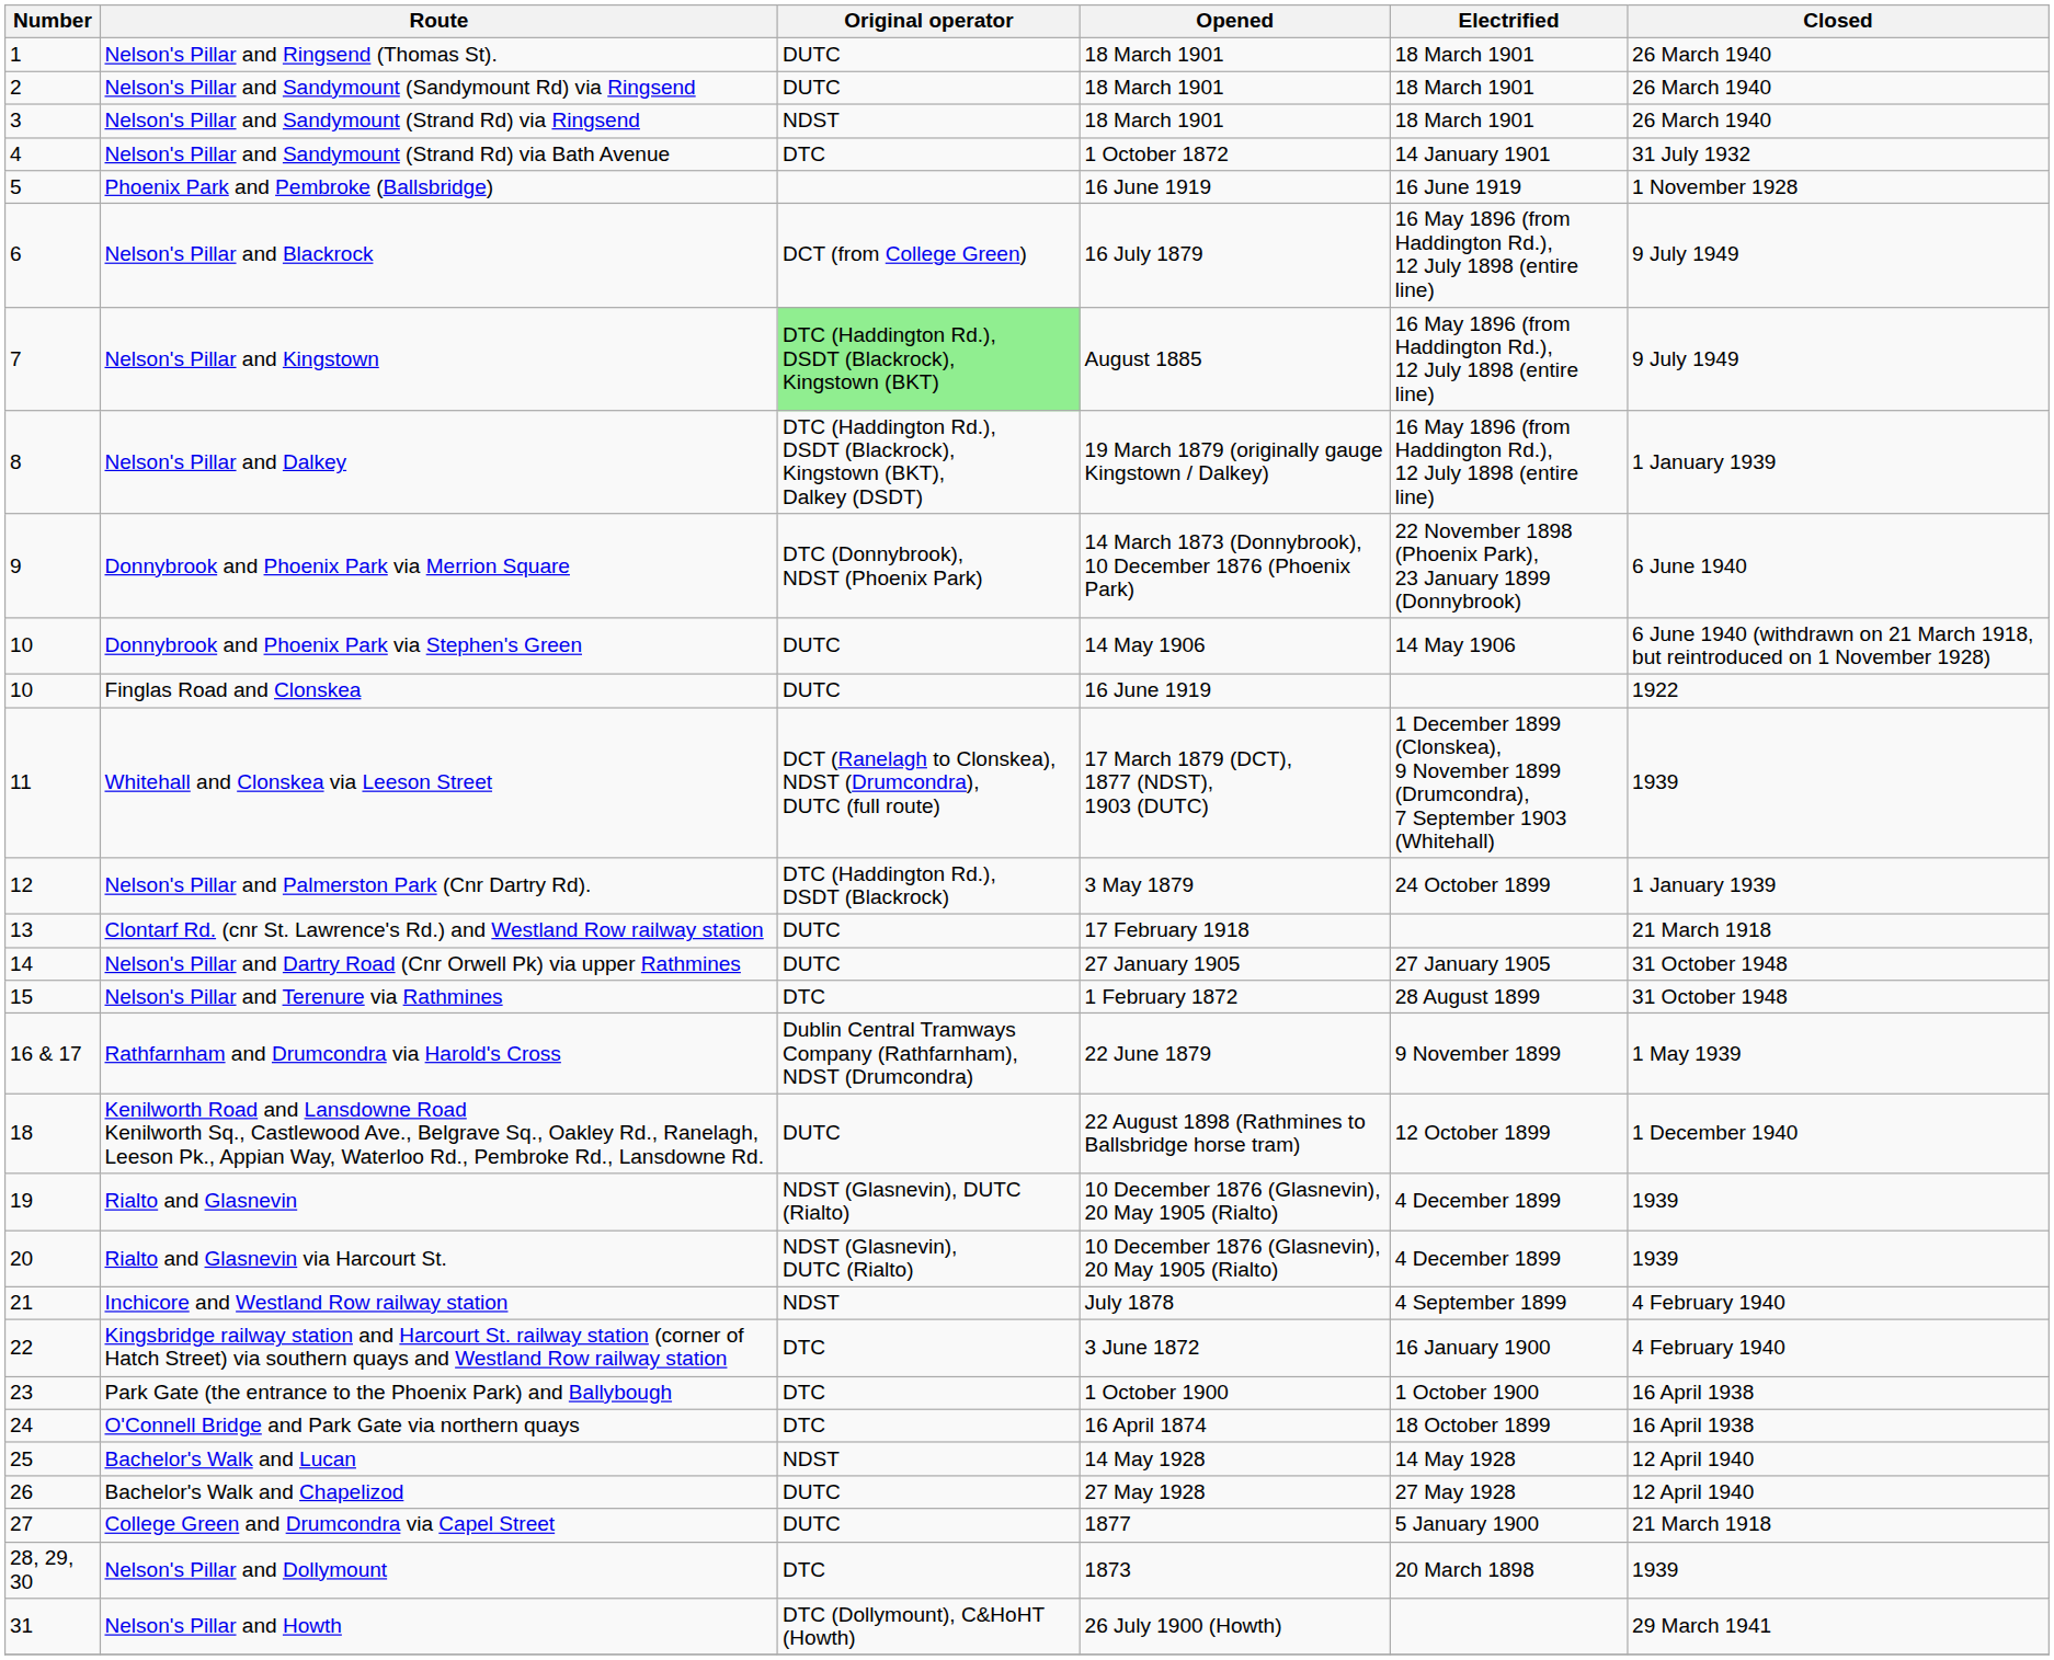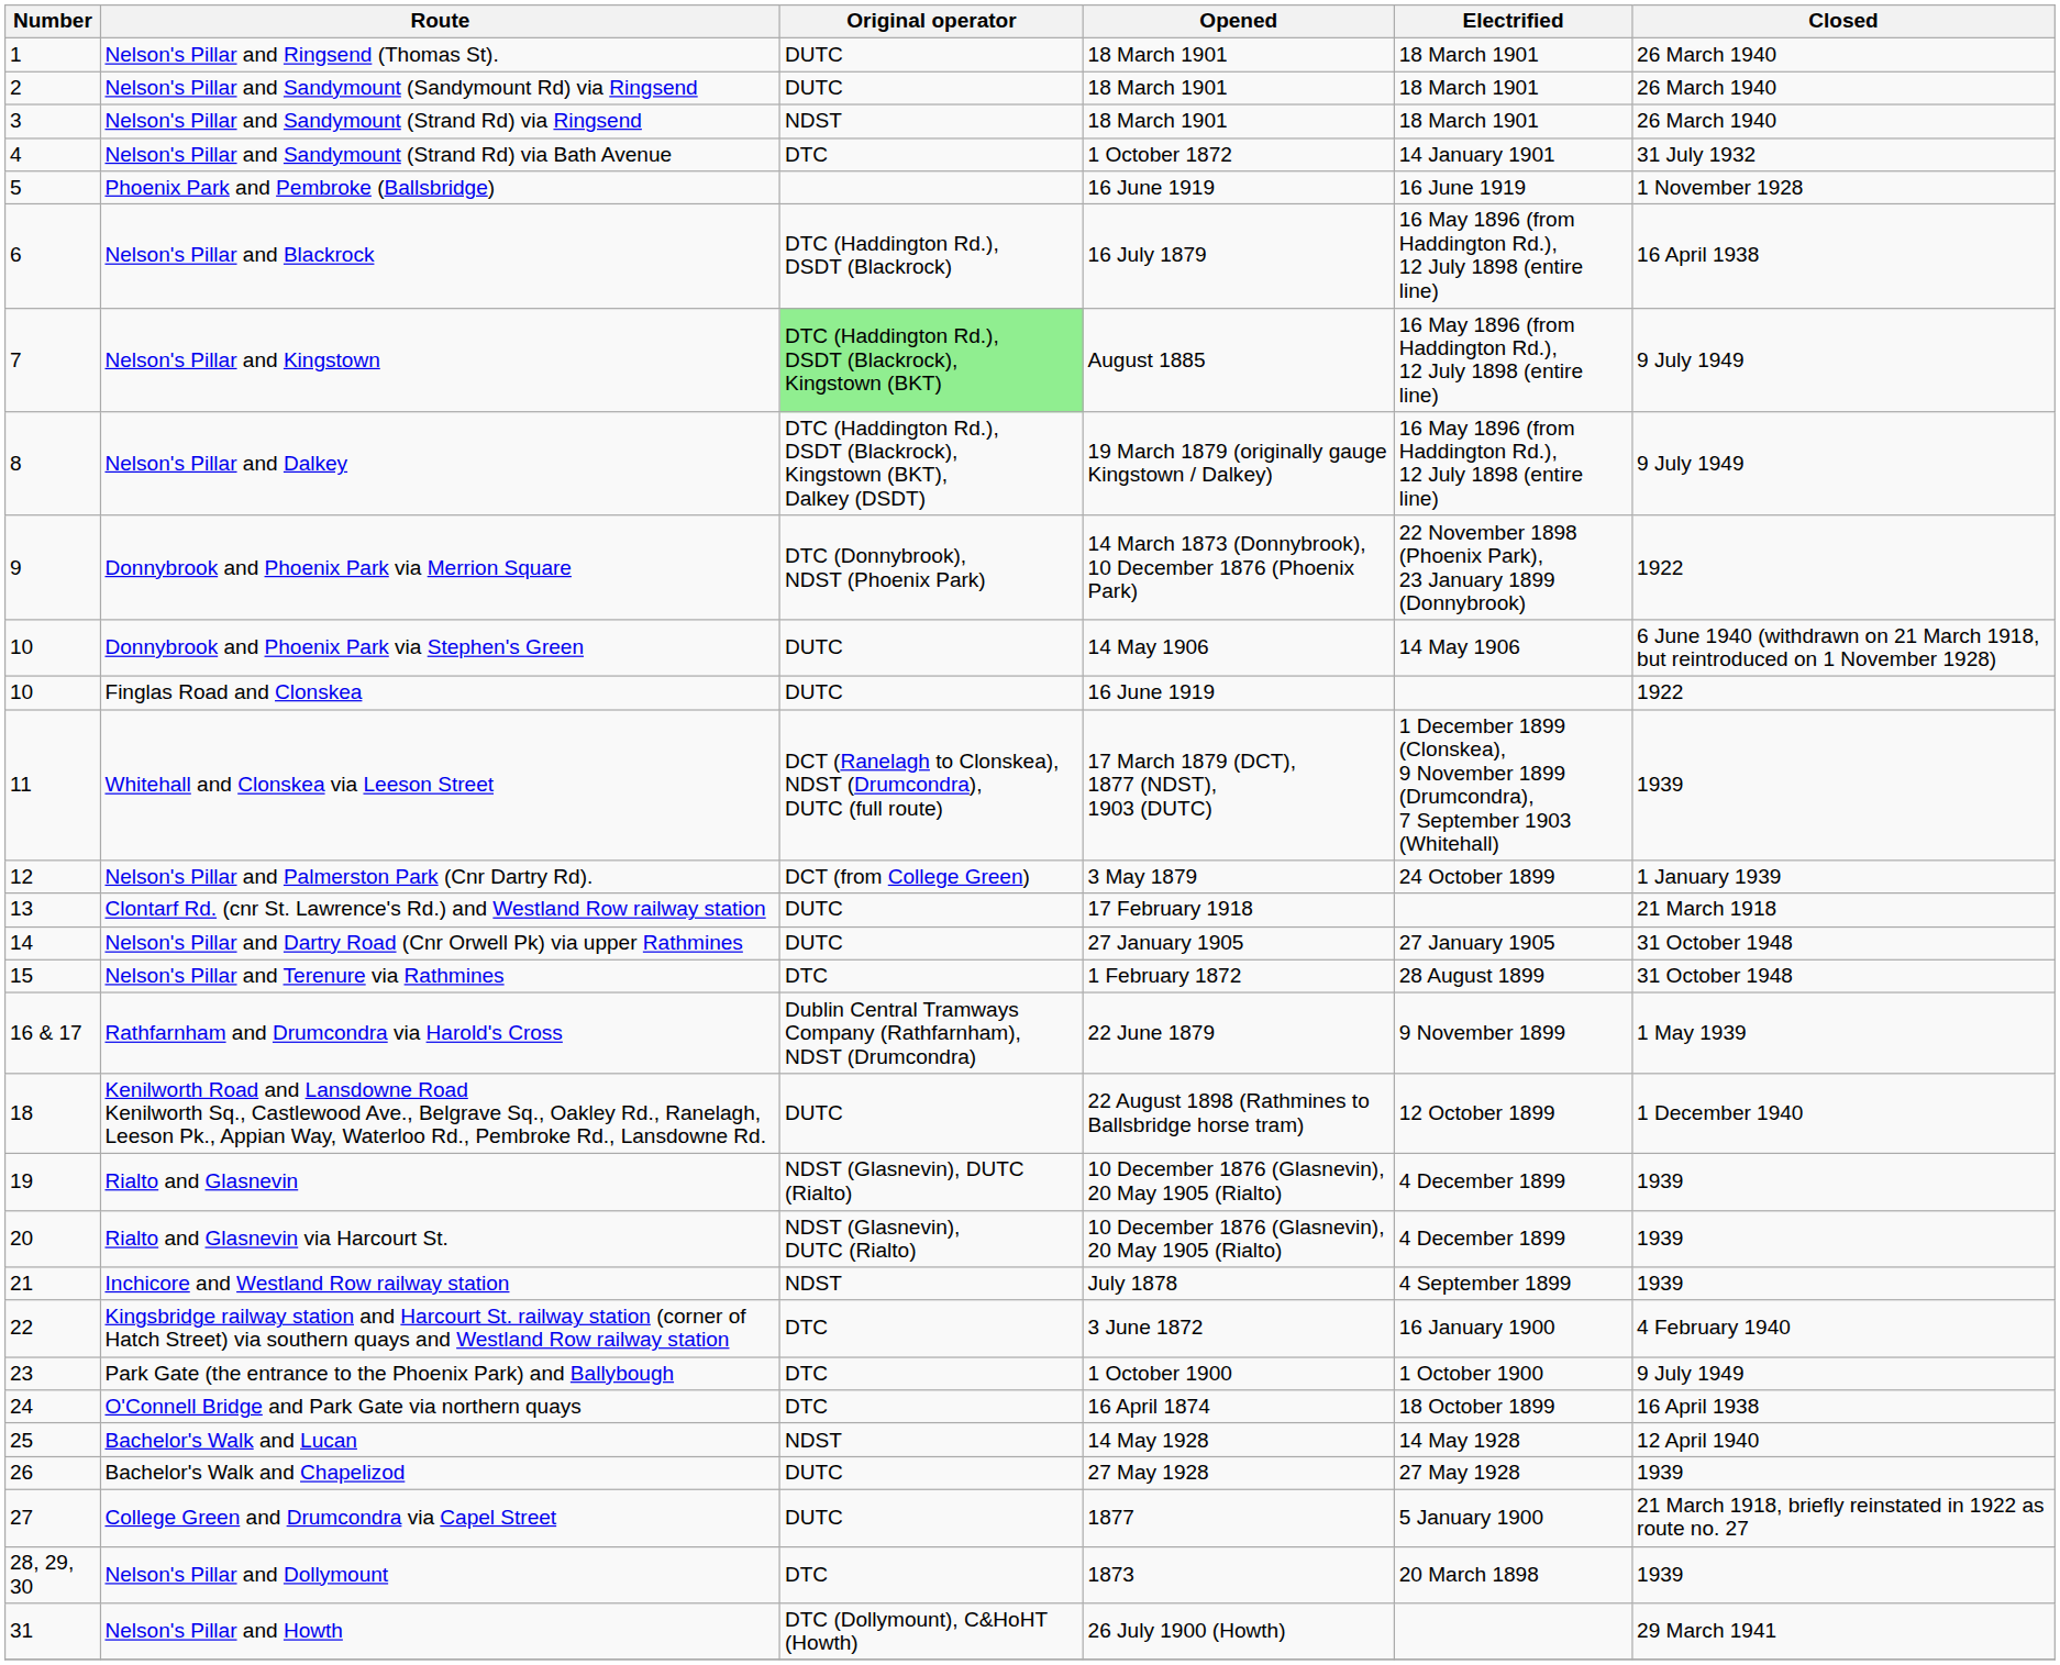 <table class="wikitable sortable">
 <tr>
 <th>Number</th>
 <th>Route</th>
 <th>Original operator</th>
 <th>Opened</th>
 <th>Electrified</th>
 <th>Closed</th>
 </tr>
 <tr>
 <td>1</td>
 <td><a href='#'>Nelson's Pillar</a> and <a href='#'>Ringsend</a> (Thomas St).</td>
 <td>DUTC</td>
 <td>18 March 1901</td>
 <td>18 March 1901</td>
 <td>26 March 1940</td>
 </tr>
 <tr>
 <td>2</td>
 <td><a href='#'>Nelson's Pillar</a> and <a href='#'>Sandymount</a> (Sandymount Rd) via <a href='#'>Ringsend</a></td>
 <td>DUTC</td>
 <td>18 March 1901</td>
 <td>18 March 1901</td>
 <td>26 March 1940</td>
 </tr>
 <tr>
 <td>3</td>
 <td><a href='#'>Nelson's Pillar</a> and <a href='#'>Sandymount</a> (Strand Rd) via <a href='#'>Ringsend</a></td>
 <td>NDST</td>
 <td>18 March 1901</td>
 <td>18 March 1901</td>
 <td>26 March 1940</td>
 </tr>
 <tr>
 <td>4</td>
 <td><a href='#'>Nelson's Pillar</a> and <a href='#'>Sandymount</a> (Strand Rd) via Bath Avenue</td>
 <td>DTC</td>
 <td>1 October 1872</td>
 <td>14 January 1901</td>
 <td>31 July 1932</td>
 </tr>
 <tr>
 <td>5</td>
 <td><a href='#'>Phoenix Park</a> and <a href='#'>Pembroke</a> (<a href='#'>Ballsbridge</a>)</td>
 <td></td>
 <td>16 June 1919</td>
 <td>16 June 1919</td>
 <td>1 November 1928</td>
 </tr>
 <tr>
 <td>6</td>
 <td><a href='#'>Nelson's Pillar</a> and <a href='#'>Blackrock</a></td>
-<td>DCT (from <a href='#'>College Green</a>)</td>
+<td>DTC (Haddington Rd.),<br> DSDT (Blackrock)</td>
 <td>16 July 1879</td>
 <td>16 May 1896 (from Haddington Rd.),<br> 12 July 1898 (entire line)</td>
-<td>9 July 1949</td>
+<td>16 April 1938</td>
 </tr>
 <tr>
 <td>7</td>
 <td><a href='#'>Nelson's Pillar</a> and <a href='#'>Kingstown</a></td>
 <td style="background: lightgreen;">DTC (Haddington Rd.),<br> DSDT (Blackrock),<br> Kingstown (BKT)</td>
 <td>August 1885</td>
 <td>16 May 1896 (from Haddington Rd.),<br> 12 July 1898 (entire line)</td>
 <td>9 July 1949</td>
 </tr>
 <tr>
 <td>8</td>
 <td><a href='#'>Nelson's Pillar</a> and <a href='#'>Dalkey</a></td>
 <td>DTC (Haddington Rd.),<br> DSDT (Blackrock),<br> Kingstown (BKT),<br> Dalkey (DSDT)</td>
 <td>19 March 1879 (originally  gauge Kingstown / Dalkey)</td>
 <td>16 May 1896 (from Haddington Rd.),<br> 12 July 1898 (entire line)</td>
-<td>1 January 1939</td>
+<td>9 July 1949</td>
 </tr>
 <tr>
 <td>9</td>
 <td><a href='#'>Donnybrook</a> and <a href='#'>Phoenix Park</a> via <a href='#'>Merrion Square</a></td>
 <td>DTC (Donnybrook),<br> NDST (Phoenix Park)</td>
 <td>14 March 1873 (Donnybrook),<br> 10 December 1876 (Phoenix Park)</td>
 <td>22 November 1898 (Phoenix Park),<br> 23 January 1899 (Donnybrook)</td>
-<td>6 June 1940</td>
+<td>1922</td>
 </tr>
 <tr>
 <td>10</td>
 <td><a href='#'>Donnybrook</a> and <a href='#'>Phoenix Park</a> via <a href='#'>Stephen's Green</a></td>
 <td>DUTC</td>
 <td>14 May 1906</td>
 <td>14 May 1906</td>
 <td>6 June 1940 (withdrawn on 21 March 1918, but reintroduced on 1 November 1928)</td>
 </tr>
 <tr>
 <td>10</td>
 <td>Finglas Road and <a href='#'>Clonskea</a></td>
 <td>DUTC</td>
 <td>16 June 1919</td>
 <td></td>
 <td>1922</td>
 </tr>
 <tr>
 <td>11</td>
 <td><a href='#'>Whitehall</a> and <a href='#'>Clonskea</a> via <a href='#'>Leeson Street</a></td>
 <td>DCT (<a href='#'>Ranelagh</a> to Clonskea),<br> NDST (<a href='#'>Drumcondra</a>),<br> DUTC (full route)</td>
 <td>17 March 1879 (DCT),<br> 1877 (NDST),<br> 1903 (DUTC)</td>
 <td>1 December 1899 (Clonskea),<br> 9 November 1899 (Drumcondra),<br> 7 September 1903 (Whitehall)</td>
 <td>1939</td>
 </tr>
 <tr>
 <td>12</td>
 <td><a href='#'>Nelson's Pillar</a> and <a href='#'>Palmerston Park</a> (Cnr Dartry Rd).</td>
-<td>DTC (Haddington Rd.),<br> DSDT (Blackrock)</td>
+<td>DCT (from <a href='#'>College Green</a>)</td>
 <td>3 May 1879</td>
 <td>24 October 1899</td>
 <td>1 January 1939</td>
 </tr>
 <tr>
 <td>13</td>
 <td><a href='#'>Clontarf Rd.</a> (cnr St. Lawrence's Rd.) and <a href='#'>Westland Row railway station</a></td>
 <td>DUTC</td>
 <td>17 February 1918</td>
 <td></td>
 <td>21 March 1918</td>
 </tr>
 <tr>
 <td>14</td>
 <td><a href='#'>Nelson's Pillar</a> and <a href='#'>Dartry Road</a> (Cnr Orwell Pk) via upper <a href='#'>Rathmines</a></td>
 <td>DUTC</td>
 <td>27 January 1905</td>
 <td>27 January 1905</td>
 <td>31 October 1948</td>
 </tr>
 <tr>
 <td>15</td>
 <td><a href='#'>Nelson's Pillar</a> and <a href='#'>Terenure</a> via <a href='#'>Rathmines</a></td>
 <td>DTC</td>
 <td>1 February 1872</td>
 <td>28 August 1899</td>
 <td>31 October 1948</td>
 </tr>
 <tr>
 <td>16 & 17</td>
 <td><a href='#'>Rathfarnham</a> and <a href='#'>Drumcondra</a> via <a href='#'>Harold's Cross</a></td>
 <td>Dublin Central Tramways Company (Rathfarnham),<br> NDST (Drumcondra)</td>
 <td>22 June 1879</td>
 <td>9 November 1899</td>
 <td>1 May 1939</td>
 </tr>
 <tr>
 <td>18</td>
 <td><a href='#'>Kenilworth Road</a> and <a href='#'>Lansdowne Road</a><br>Kenilworth Sq., Castlewood Ave., Belgrave Sq., Oakley Rd., Ranelagh, Leeson Pk., Appian Way, Waterloo Rd., Pembroke Rd., Lansdowne Rd.</td>
 <td>DUTC</td>
 <td>22 August 1898 (Rathmines to Ballsbridge horse tram)</td>
 <td>12 October 1899</td>
 <td>1 December 1940</td>
 </tr>
 <tr>
 <td>19</td>
 <td><a href='#'>Rialto</a> and <a href='#'>Glasnevin</a></td>
 <td>NDST (Glasnevin), DUTC (Rialto)</td>
 <td>10 December 1876 (Glasnevin),<br> 20 May 1905 (Rialto)</td>
 <td>4 December 1899</td>
 <td>1939</td>
 </tr>
 <tr>
 <td>20</td>
 <td><a href='#'>Rialto</a> and <a href='#'>Glasnevin</a> via Harcourt St.</td>
 <td>NDST (Glasnevin),<br> DUTC (Rialto)</td>
 <td>10 December 1876 (Glasnevin),<br> 20 May 1905 (Rialto)</td>
 <td>4 December 1899</td>
 <td>1939</td>
 </tr>
 <tr>
 <td>21</td>
 <td><a href='#'>Inchicore</a> and <a href='#'>Westland Row railway station</a></td>
 <td>NDST</td>
 <td>July 1878</td>
 <td>4 September 1899</td>
-<td>4 February 1940</td>
+<td>1939</td>
 </tr>
 <tr>
 <td>22</td>
 <td><a href='#'>Kingsbridge railway station</a> and <a href='#'>Harcourt St. railway station</a> (corner of Hatch Street) via southern quays and <a href='#'>Westland Row railway station</a></td>
 <td>DTC</td>
 <td>3 June 1872</td>
 <td>16 January 1900</td>
 <td>4 February 1940</td>
 </tr>
 <tr>
 <td>23</td>
 <td>Park Gate (the entrance to the Phoenix Park) and <a href='#'>Ballybough</a></td>
 <td>DTC</td>
 <td>1 October 1900</td>
 <td>1 October 1900</td>
-<td>16 April 1938</td>
+<td>9 July 1949</td>
 </tr>
 <tr>
 <td>24</td>
 <td><a href='#'>O'Connell Bridge</a> and Park Gate via northern quays</td>
 <td>DTC</td>
 <td>16 April 1874</td>
 <td>18 October 1899</td>
 <td>16 April 1938</td>
 </tr>
 <tr>
 <td>25</td>
 <td><a href='#'>Bachelor's Walk</a> and <a href='#'>Lucan</a></td>
 <td>NDST</td>
 <td>14 May 1928</td>
 <td>14 May 1928</td>
 <td>12 April 1940</td>
 </tr>
 <tr>
 <td>26</td>
 <td>Bachelor's Walk and <a href='#'>Chapelizod</a></td>
 <td>DUTC</td>
 <td>27 May 1928</td>
 <td>27 May 1928</td>
-<td>12 April 1940</td>
+<td>1939</td>
 </tr>
 <tr>
 <td>27</td>
 <td><a href='#'>College Green</a> and <a href='#'>Drumcondra</a> via <a href='#'>Capel Street</a></td>
 <td>DUTC</td>
 <td>1877</td>
 <td>5 January 1900</td>
-<td>21 March 1918</td>
+<td>21 March 1918, briefly reinstated in 1922 as route no. 27</td>
 </tr>
 <tr>
 <td>28, 29, 30</td>
 <td><a href='#'>Nelson's Pillar</a> and <a href='#'>Dollymount</a></td>
 <td>DTC</td>
 <td>1873</td>
 <td>20 March 1898</td>
 <td>1939</td>
 </tr>
 <tr>
 <td>31</td>
 <td><a href='#'>Nelson's Pillar</a> and <a href='#'>Howth</a></td>
 <td>DTC (Dollymount), C&HoHT (Howth)</td>
 <td>26 July 1900 (Howth)</td>
 <td></td>
 <td>29 March 1941</td>
 </tr>
 <tr>
 </tr>
 </table>
